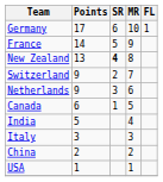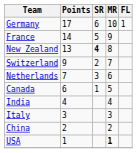 <table class="wikitable" style=font-size:85%>
 <tr>
 <th>Team</th>
 <th>Points</th>
 <th>SR</th>
 <th>MR</th>
 <th>FL</th>
 </tr>
 <tr>
 <td> <a href='#'>Germany</a></td>
 <td>17</td>
 <td>6</td>
 <td>10</td>
 <td>1</td>
 </tr>
 <tr>
 <td> <a href='#'>France</a></td>
 <td>14</td>
 <td>5</td>
 <td>9</td>
 <td></td>
 </tr>
 <tr>
 <td> <a href='#'>New Zealand</a></td>
 <td>13</td>
 <td><strong>4</strong></td>
 <td>8</td>
 <td></td>
 </tr>
 <tr>
 <td> <a href='#'>Switzerland</a></td>
 <td>9</td>
 <td>2</td>
 <td>7</td>
 <td></td>
 </tr>
 <tr>
 <td> <a href='#'>Netherlands</a></td>
-<td>9</td>
+<td>7</td>
 <td>3</td>
 <td>6</td>
 <td></td>
 </tr>
 <tr>
 <td> <a href='#'>Canada</a></td>
 <td>6</td>
 <td>1</td>
 <td>5</td>
 <td></td>
 </tr>
 <tr>
 <td> <a href='#'>India</a></td>
-<td>5</td>
+<td>4</td>
 <td></td>
 <td>4</td>
 <td></td>
 </tr>
 <tr>
 <td> <a href='#'>Italy</a></td>
 <td>3</td>
 <td></td>
 <td>3</td>
 <td></td>
 </tr>
 <tr>
 <td> <a href='#'>China</a></td>
 <td>2</td>
 <td></td>
 <td>2</td>
 <td></td>
 </tr>
 <tr>
 <td> <a href='#'>USA</a></td>
 <td>1</td>
 <td></td>
-<td>1</td>
+<td><strong>1</strong></td>
 <td></td>
 </tr>
 <tr>
 </tr>
 </table>
